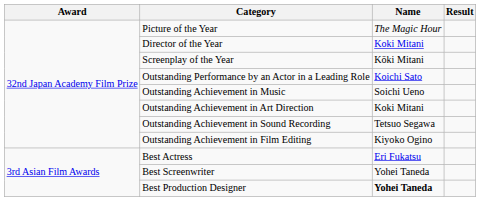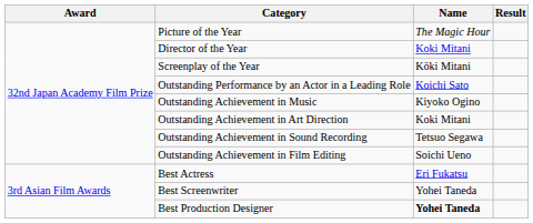 <table class="wikitable">
 <tr>
 <th>Award</th>
 <th>Category</th>
 <th>Name</th>
 <th>Result</th>
 </tr>
 <tr>
 <td rowspan="8"><a href='#'>32nd Japan Academy Film Prize</a></td>
 <td>Picture of the Year</td>
 <td><em>The Magic Hour</em></td>
 <td></td>
 </tr>
 <tr>
 <td>Director of the Year</td>
 <td><a href='#'>Koki Mitani</a></td>
 <td></td>
 </tr>
 <tr>
 <td>Screenplay of the Year</td>
 <td>Kōki Mitani</td>
 <td></td>
 </tr>
 <tr>
 <td>Outstanding Performance by an Actor in a Leading Role</td>
 <td><a href='#'>Koichi Sato</a></td>
 <td></td>
 </tr>
 <tr>
 <td>Outstanding Achievement in Music</td>
-<td>Soichi Ueno</td>
+<td>Kiyoko Ogino</td>
 <td></td>
 </tr>
 <tr>
 <td>Outstanding Achievement in Art Direction</td>
 <td>Koki Mitani</td>
 <td></td>
 </tr>
 <tr>
 <td>Outstanding Achievement in Sound Recording</td>
 <td>Tetsuo Segawa</td>
 <td></td>
 </tr>
 <tr>
 <td>Outstanding Achievement in Film Editing</td>
-<td>Kiyoko Ogino</td>
+<td>Soichi Ueno</td>
 <td></td>
 </tr>
 <tr>
 <td rowspan="8"><a href='#'>3rd Asian Film Awards</a></td>
 <td>Best Actress</td>
 <td><a href='#'>Eri Fukatsu</a></td>
 <td></td>
 </tr>
 <tr>
 <td>Best Screenwriter</td>
 <td>Yohei Taneda</td>
 <td></td>
 </tr>
 <tr>
 <td>Best Production Designer</td>
 <td><strong>Yohei Taneda</strong></td>
 <td></td>
 </tr>
 </table>
